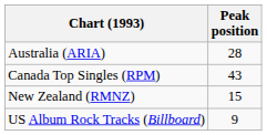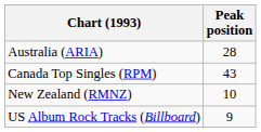 <table class="wikitable sortable">
 <tr>
 <th>Chart (1993)</th>
 <th>Peak<br>position</th>
 </tr>
 <tr>
 <td>Australia (<a href='#'>ARIA</a>)</td>
 <td style="text-align:center;">28</td>
 </tr>
 <tr>
 <td>Canada Top Singles (<a href='#'>RPM</a>)</td>
 <td style="text-align:center;">43</td>
 </tr>
 <tr>
 <td>New Zealand (<a href='#'>RMNZ</a>)</td>
-<td style="text-align:center;">15</td>
+<td style="text-align:center;">10</td>
 </tr>
 <tr>
 <td>US <a href='#'>Album Rock Tracks</a> (<em><a href='#'>Billboard</a></em>)</td>
 <td style="text-align:center;">9</td>
 </tr>
 </table>
